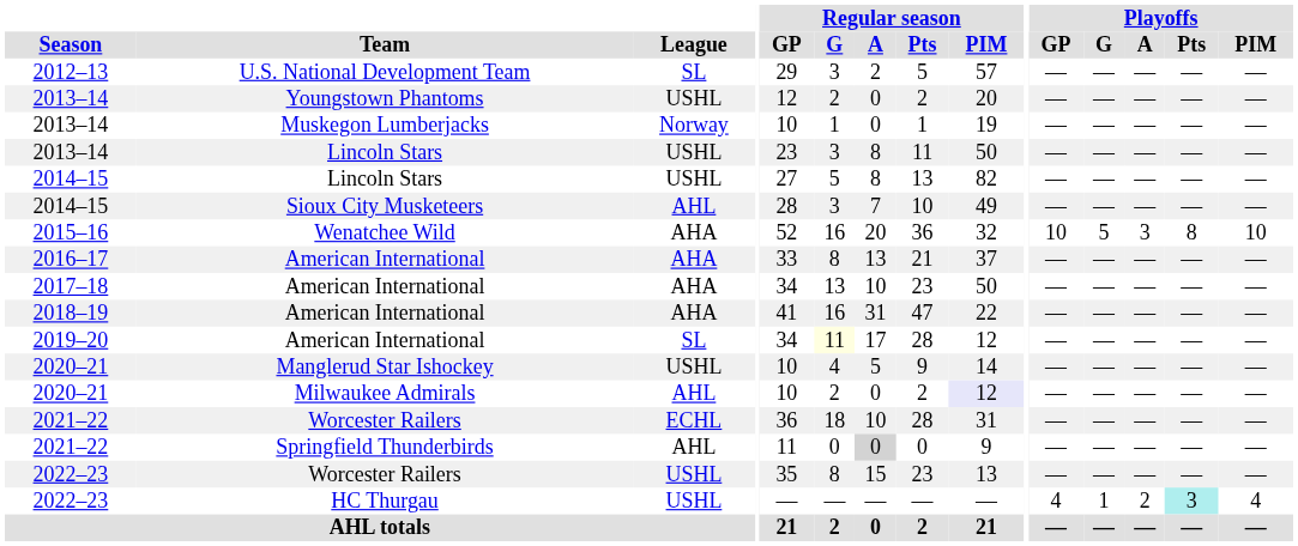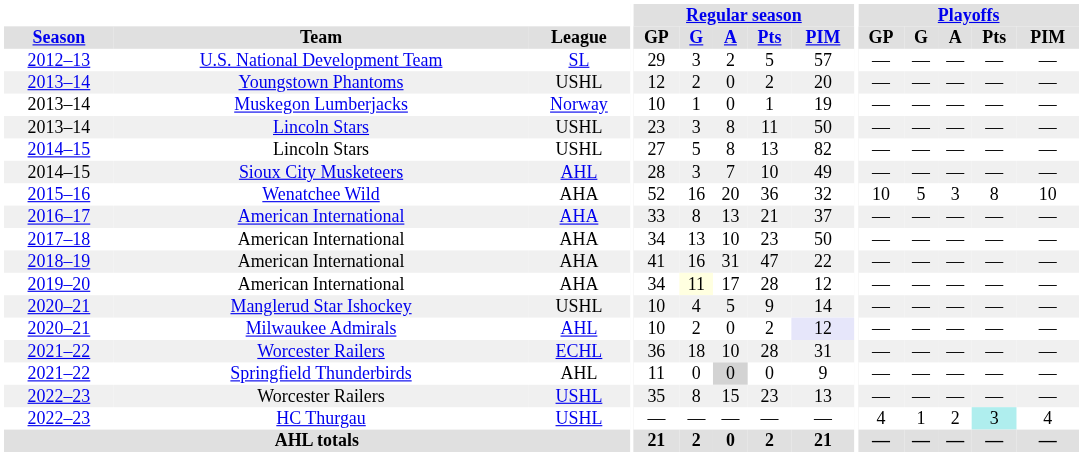 <table border="0" cellpadding="1" cellspacing="0" style="text-align:center; width:60em">
 <tr bgcolor="#e0e0e0">
 <th colspan="3" bgcolor="#ffffff"></th>
 <th rowspan="100" bgcolor="#ffffff"></th>
 <th colspan="5"><a href='#'>Regular season</a></th>
 <th rowspan="100" bgcolor="#ffffff"></th>
 <th colspan="5"><a href='#'>Playoffs</a></th>
 </tr>
 <tr bgcolor="#e0e0e0">
 <th><a href='#'>Season</a></th>
 <th>Team</th>
 <th>League</th>
 <th>GP</th>
 <th><a href='#'>G</a></th>
 <th><a href='#'>A</a></th>
 <th><a href='#'>Pts</a></th>
 <th><a href='#'>PIM</a></th>
 <th>GP</th>
 <th>G</th>
 <th>A</th>
 <th>Pts</th>
 <th>PIM</th>
 </tr>
 <tr>
 <td><a href='#'>2012–13</a></td>
 <td><a href='#'>U.S. National Development Team</a></td>
 <td><a href='#'>SL</a></td>
 <td>29</td>
 <td>3</td>
 <td>2</td>
 <td>5</td>
 <td>57</td>
 <td>—</td>
 <td>—</td>
 <td>—</td>
 <td>—</td>
 <td>—</td>
 </tr>
 <tr bgcolor="f0f0f0">
 <td><a href='#'>2013–14</a></td>
 <td><a href='#'>Youngstown Phantoms</a></td>
 <td>USHL</td>
 <td>12</td>
 <td>2</td>
 <td>0</td>
 <td>2</td>
 <td>20</td>
 <td>—</td>
 <td>—</td>
 <td>—</td>
 <td>—</td>
 <td>—</td>
 </tr>
 <tr>
 <td>2013–14</td>
 <td><a href='#'>Muskegon Lumberjacks</a></td>
 <td><a href='#'>Norway</a></td>
 <td>10</td>
 <td>1</td>
 <td>0</td>
 <td>1</td>
 <td>19</td>
 <td>—</td>
 <td>—</td>
 <td>—</td>
 <td>—</td>
 <td>—</td>
 </tr>
 <tr bgcolor="f0f0f0">
 <td>2013–14</td>
 <td><a href='#'>Lincoln Stars</a></td>
 <td>USHL</td>
 <td>23</td>
 <td>3</td>
 <td>8</td>
 <td>11</td>
 <td>50</td>
 <td>—</td>
 <td>—</td>
 <td>—</td>
 <td>—</td>
 <td>—</td>
 </tr>
 <tr>
 <td><a href='#'>2014–15</a></td>
 <td>Lincoln Stars</td>
 <td>USHL</td>
 <td>27</td>
 <td>5</td>
 <td>8</td>
 <td>13</td>
 <td>82</td>
 <td>—</td>
 <td>—</td>
 <td>—</td>
 <td>—</td>
 <td>—</td>
 </tr>
 <tr bgcolor="f0f0f0">
 <td>2014–15</td>
 <td><a href='#'>Sioux City Musketeers</a></td>
 <td><a href='#'>AHL</a></td>
 <td>28</td>
 <td>3</td>
 <td>7</td>
 <td>10</td>
 <td>49</td>
 <td>—</td>
 <td>—</td>
 <td>—</td>
 <td>—</td>
 <td>—</td>
 </tr>
 <tr>
 <td><a href='#'>2015–16</a></td>
 <td><a href='#'>Wenatchee Wild</a></td>
 <td>AHA</td>
 <td>52</td>
 <td>16</td>
 <td>20</td>
 <td>36</td>
 <td>32</td>
 <td>10</td>
 <td>5</td>
 <td>3</td>
 <td>8</td>
 <td>10</td>
 </tr>
 <tr bgcolor="f0f0f0">
 <td><a href='#'>2016–17</a></td>
 <td><a href='#'>American International</a></td>
 <td><a href='#'>AHA</a></td>
 <td>33</td>
 <td>8</td>
 <td>13</td>
 <td>21</td>
 <td>37</td>
 <td>—</td>
 <td>—</td>
 <td>—</td>
 <td>—</td>
 <td>—</td>
 </tr>
 <tr>
 <td><a href='#'>2017–18</a></td>
 <td>American International</td>
 <td>AHA</td>
 <td>34</td>
 <td>13</td>
 <td>10</td>
 <td>23</td>
 <td>50</td>
 <td>—</td>
 <td>—</td>
 <td>—</td>
 <td>—</td>
 <td>—</td>
 </tr>
 <tr bgcolor="f0f0f0">
 <td><a href='#'>2018–19</a></td>
 <td>American International</td>
 <td>AHA</td>
 <td>41</td>
 <td>16</td>
 <td>31</td>
 <td>47</td>
 <td>22</td>
 <td>—</td>
 <td>—</td>
 <td>—</td>
 <td>—</td>
 <td>—</td>
 </tr>
 <tr>
 <td><a href='#'>2019–20</a></td>
 <td>American International</td>
-<td><a href='#'>SL</a></td>
+<td>AHA</td>
 <td>34</td>
 <td style="background: lightyellow;">11</td>
 <td>17</td>
 <td>28</td>
 <td>12</td>
 <td>—</td>
 <td>—</td>
 <td>—</td>
 <td>—</td>
 <td>—</td>
 </tr>
 <tr bgcolor="f0f0f0">
 <td><a href='#'>2020–21</a></td>
 <td><a href='#'>Manglerud Star Ishockey</a></td>
 <td>USHL</td>
 <td>10</td>
 <td>4</td>
 <td>5</td>
 <td>9</td>
 <td>14</td>
 <td>—</td>
 <td>—</td>
 <td>—</td>
 <td>—</td>
 <td>—</td>
 </tr>
 <tr>
 <td><a href='#'>2020–21</a></td>
 <td><a href='#'>Milwaukee Admirals</a></td>
 <td><a href='#'>AHL</a></td>
 <td>10</td>
 <td>2</td>
 <td>0</td>
 <td>2</td>
 <td style="background: lavender;">12</td>
 <td>—</td>
 <td>—</td>
 <td>—</td>
 <td>—</td>
 <td>—</td>
 </tr>
 <tr bgcolor="f0f0f0">
 <td><a href='#'>2021–22</a></td>
 <td><a href='#'>Worcester Railers</a></td>
 <td><a href='#'>ECHL</a></td>
 <td>36</td>
 <td>18</td>
 <td>10</td>
 <td>28</td>
 <td>31</td>
 <td>—</td>
 <td>—</td>
 <td>—</td>
 <td>—</td>
 <td>—</td>
 </tr>
 <tr>
 <td><a href='#'>2021–22</a></td>
 <td><a href='#'>Springfield Thunderbirds</a></td>
 <td>AHL</td>
 <td>11</td>
 <td>0</td>
 <td style="background: lightgrey;">0</td>
 <td>0</td>
 <td>9</td>
 <td>—</td>
 <td>—</td>
 <td>—</td>
 <td>—</td>
 <td>—</td>
 </tr>
 <tr bgcolor="f0f0f0">
 <td><a href='#'>2022–23</a></td>
 <td>Worcester Railers</td>
 <td><a href='#'>USHL</a></td>
 <td>35</td>
 <td>8</td>
 <td>15</td>
 <td>23</td>
 <td>13</td>
 <td>—</td>
 <td>—</td>
 <td>—</td>
 <td>—</td>
 <td>—</td>
 </tr>
 <tr>
 <td><a href='#'>2022–23</a></td>
 <td><a href='#'>HC Thurgau</a></td>
 <td><a href='#'>USHL</a></td>
 <td>—</td>
 <td>—</td>
 <td>—</td>
 <td>—</td>
 <td>—</td>
 <td>4</td>
 <td>1</td>
 <td>2</td>
 <td style="background: paleturquoise;">3</td>
 <td>4</td>
 </tr>
 <tr bgcolor="#e0e0e0">
 <th colspan="3">AHL totals</th>
 <th>21</th>
 <th>2</th>
 <th>0</th>
 <th>2</th>
 <th>21</th>
 <th>—</th>
 <th>—</th>
 <th>—</th>
 <th>—</th>
 <th>—</th>
 </tr>
 </table>
